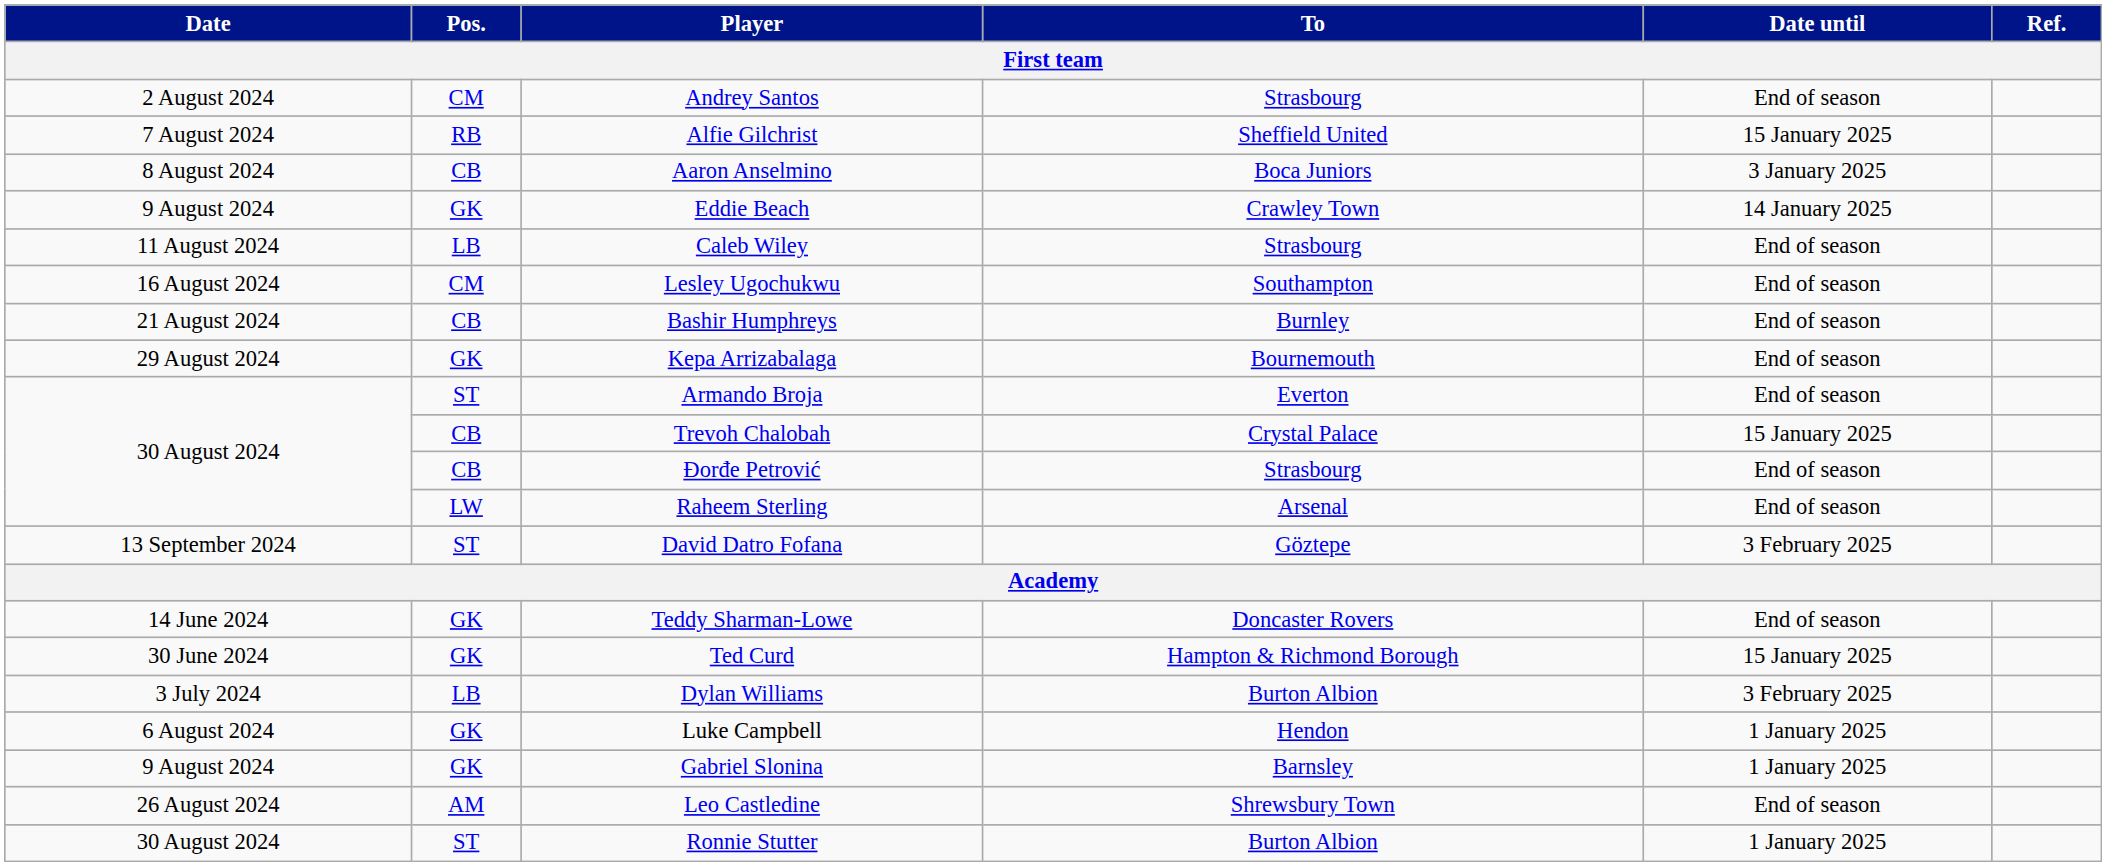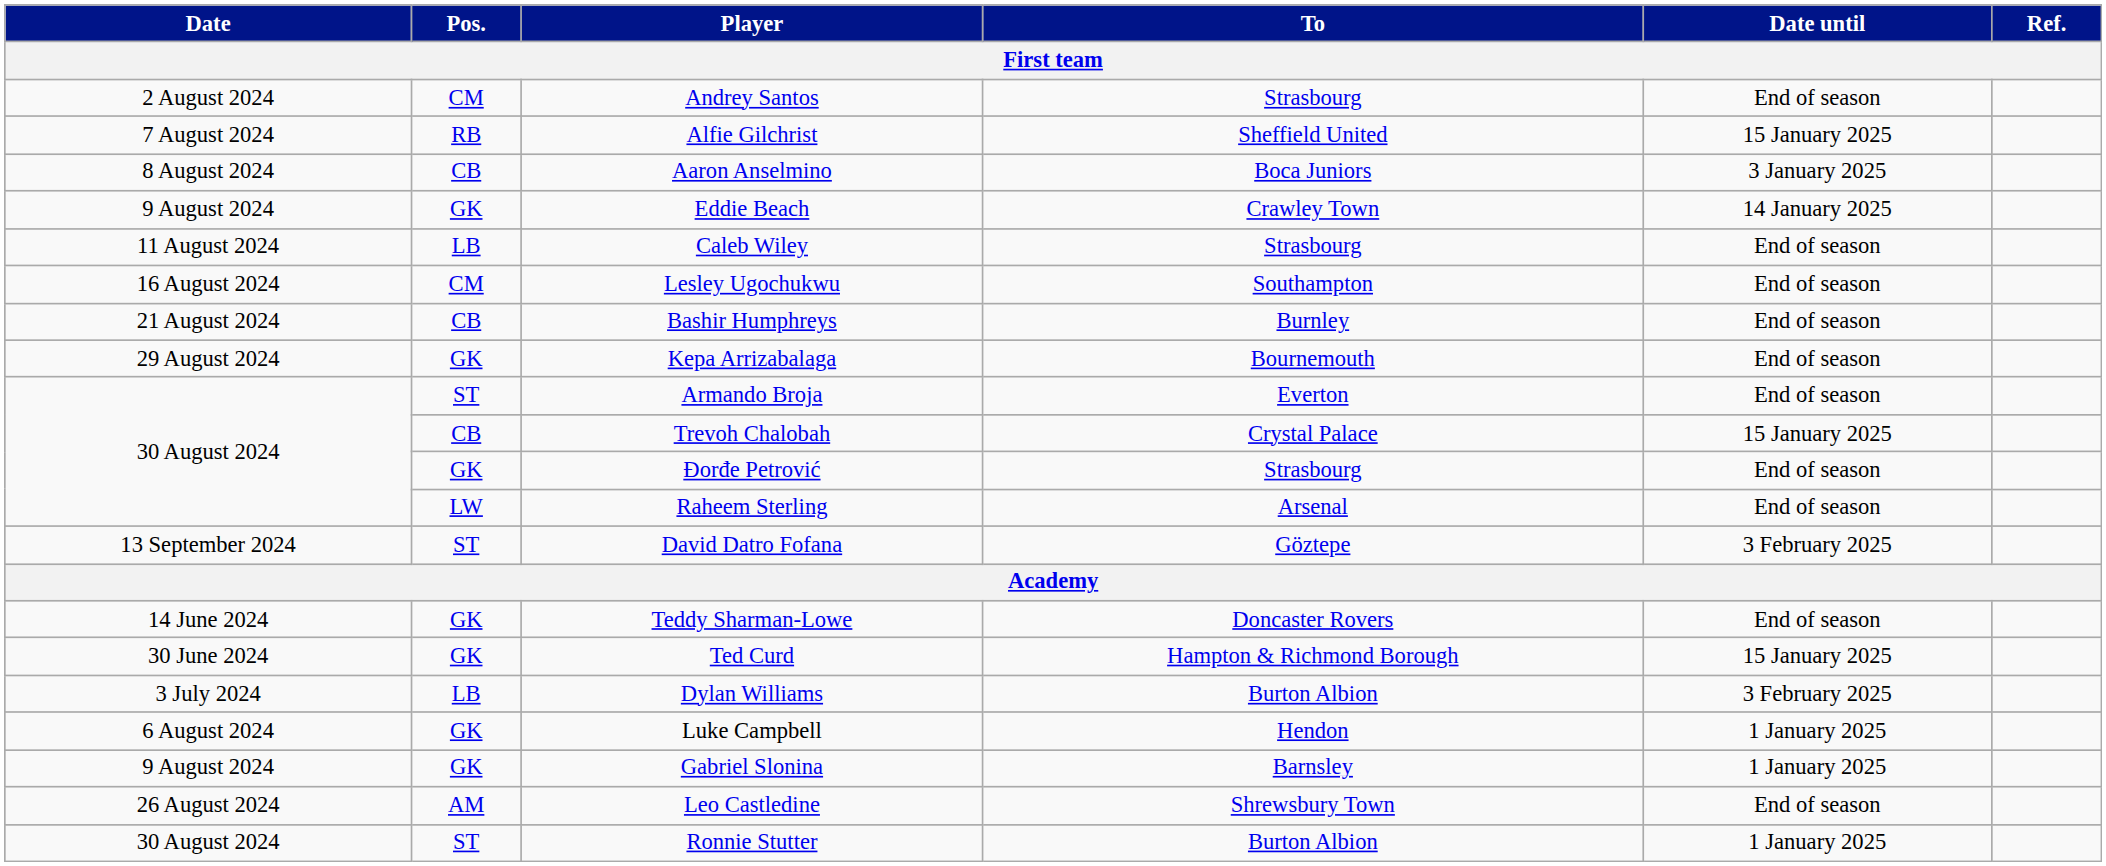 <table class="wikitable" style="text-align:center; font-size:85%; width:100%;">
 <tr>
 <th style="background:#001489; color:#FFFFFF;">Date</th>
 <th style="background:#001489; color:#FFFFFF;">Pos.</th>
 <th style="background:#001489; color:#FFFFFF;">Player</th>
 <th style="background:#001489; color:#FFFFFF;">To</th>
 <th style="background:#001489; color:#FFFFFF;">Date until</th>
 <th style="background:#001489; color:#FFFFFF;">Ref.</th>
 </tr>
 <tr>
 <th colspan=6><a href='#'>First team</a></th>
 </tr>
 <tr>
 <td>2 August 2024</td>
 <td><a href='#'>CM</a></td>
 <td> <a href='#'>Andrey Santos</a></td>
 <td> <a href='#'>Strasbourg</a></td>
 <td>End of season</td>
 <td></td>
 </tr>
 <tr>
 <td>7 August 2024</td>
 <td><a href='#'>RB</a></td>
 <td> <a href='#'>Alfie Gilchrist</a></td>
 <td> <a href='#'>Sheffield United</a></td>
 <td>15 January 2025</td>
 <td></td>
 </tr>
 <tr>
 <td>8 August 2024</td>
 <td><a href='#'>CB</a></td>
 <td> <a href='#'>Aaron Anselmino</a></td>
 <td> <a href='#'>Boca Juniors</a></td>
 <td>3 January 2025</td>
 <td></td>
 </tr>
 <tr>
 <td>9 August 2024</td>
 <td><a href='#'>GK</a></td>
 <td> <a href='#'>Eddie Beach</a></td>
 <td> <a href='#'>Crawley Town</a></td>
 <td>14 January 2025</td>
 <td></td>
 </tr>
 <tr>
 <td>11 August 2024</td>
 <td><a href='#'>LB</a></td>
 <td> <a href='#'>Caleb Wiley</a></td>
 <td> <a href='#'>Strasbourg</a></td>
 <td>End of season</td>
 <td></td>
 </tr>
 <tr>
 <td>16 August 2024</td>
 <td><a href='#'>CM</a></td>
 <td> <a href='#'>Lesley Ugochukwu</a></td>
 <td> <a href='#'>Southampton</a></td>
 <td>End of season</td>
 <td></td>
 </tr>
 <tr>
 <td>21 August 2024</td>
 <td><a href='#'>CB</a></td>
 <td> <a href='#'>Bashir Humphreys</a></td>
 <td> <a href='#'>Burnley</a></td>
 <td>End of season</td>
 <td></td>
 </tr>
 <tr>
 <td>29 August 2024</td>
 <td><a href='#'>GK</a></td>
 <td> <a href='#'>Kepa Arrizabalaga</a></td>
 <td> <a href='#'>Bournemouth</a></td>
 <td>End of season</td>
 <td></td>
 </tr>
 <tr>
 <td rowspan=4>30 August 2024</td>
 <td><a href='#'>ST</a></td>
 <td> <a href='#'>Armando Broja</a></td>
 <td> <a href='#'>Everton</a></td>
 <td>End of season</td>
 <td></td>
 </tr>
 <tr>
 <td><a href='#'>CB</a></td>
 <td> <a href='#'>Trevoh Chalobah</a></td>
 <td> <a href='#'>Crystal Palace</a></td>
 <td>15 January 2025</td>
 <td></td>
 </tr>
 <tr>
-<td><a href='#'>CB</a></td>
+<td><a href='#'>GK</a></td>
 <td> <a href='#'>Đorđe Petrović</a></td>
 <td> <a href='#'>Strasbourg</a></td>
 <td>End of season</td>
 <td></td>
 </tr>
 <tr>
 <td><a href='#'>LW</a></td>
 <td> <a href='#'>Raheem Sterling</a></td>
 <td> <a href='#'>Arsenal</a></td>
 <td>End of season</td>
 <td></td>
 </tr>
 <tr>
 <td>13 September 2024</td>
 <td><a href='#'>ST</a></td>
 <td> <a href='#'>David Datro Fofana</a></td>
 <td> <a href='#'>Göztepe</a></td>
 <td>3 February 2025</td>
 <td></td>
 </tr>
 <tr>
 <th colspan=6><a href='#'>Academy</a></th>
 </tr>
 <tr>
 <td>14 June 2024</td>
 <td><a href='#'>GK</a></td>
 <td> <a href='#'>Teddy Sharman-Lowe</a></td>
 <td> <a href='#'>Doncaster Rovers</a></td>
 <td>End of season</td>
 <td></td>
 </tr>
 <tr>
 <td>30 June 2024</td>
 <td><a href='#'>GK</a></td>
 <td> <a href='#'>Ted Curd</a></td>
 <td> <a href='#'>Hampton & Richmond Borough</a></td>
 <td>15 January 2025</td>
 <td></td>
 </tr>
 <tr>
 <td>3 July 2024</td>
 <td><a href='#'>LB</a></td>
 <td> <a href='#'>Dylan Williams</a></td>
 <td> <a href='#'>Burton Albion</a></td>
 <td>3 February 2025</td>
 <td></td>
 </tr>
 <tr>
 <td>6 August 2024</td>
 <td><a href='#'>GK</a></td>
 <td> Luke Campbell</td>
 <td> <a href='#'>Hendon</a></td>
 <td>1 January 2025</td>
 <td></td>
 </tr>
 <tr>
 <td>9 August 2024</td>
 <td><a href='#'>GK</a></td>
 <td> <a href='#'>Gabriel Slonina</a></td>
 <td> <a href='#'>Barnsley</a></td>
 <td>1 January 2025</td>
 <td></td>
 </tr>
 <tr>
 <td>26 August 2024</td>
 <td><a href='#'>AM</a></td>
 <td> <a href='#'>Leo Castledine</a></td>
 <td> <a href='#'>Shrewsbury Town</a></td>
 <td>End of season</td>
 <td></td>
 </tr>
 <tr>
 <td>30 August 2024</td>
 <td><a href='#'>ST</a></td>
 <td> <a href='#'>Ronnie Stutter</a></td>
 <td> <a href='#'>Burton Albion</a></td>
 <td>1 January 2025</td>
 <td></td>
 </tr>
 </table>
